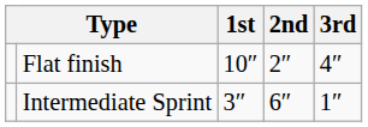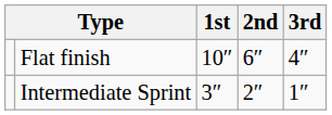 <table class="wikitable">
 <tr>
 <th colspan=2>Type</th>
 <th>1st</th>
 <th>2nd</th>
 <th>3rd</th>
 </tr>
 <tr>
 <td></td>
 <td align=left>Flat finish</td>
 <td>10″</td>
-<td>2″</td>
+<td>6″</td>
 <td>4″</td>
 </tr>
 <tr>
 <td></td>
 <td align=left>Intermediate Sprint</td>
 <td>3″</td>
-<td>6″</td>
+<td>2″</td>
 <td>1″</td>
 </tr>
 </table>
